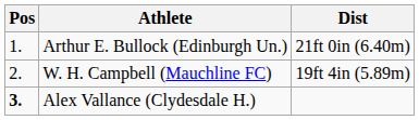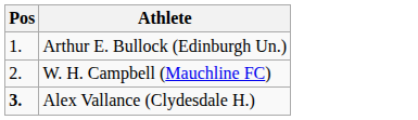 <table class="wikitable">
 <tr>
 <th>Pos</th>
 <th>Athlete</th>
-<th>Dist</th>
 </tr>
 <tr>
 <td>1.</td>
 <td>Arthur E. Bullock (Edinburgh Un.)</td>
-<td>21ft 0in (6.40m)</td>
 </tr>
 <tr>
 <td>2.</td>
 <td>W. H. Campbell (<a href='#'>Mauchline FC</a>)</td>
-<td>19ft 4in (5.89m)</td>
 </tr>
 <tr>
 <td><strong>3.</strong></td>
 <td>Alex Vallance (Clydesdale H.)</td>
-<td></td>
 </tr>
 </table>
